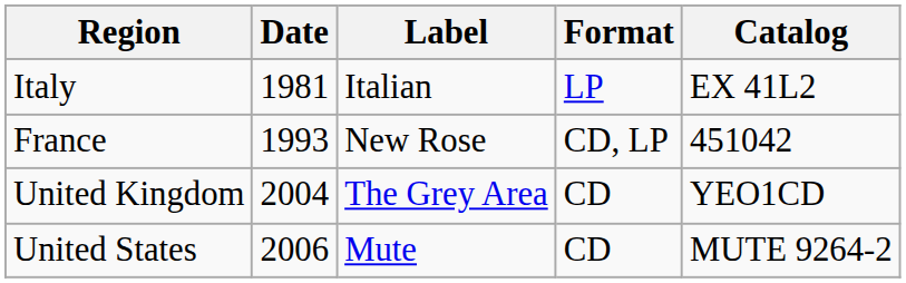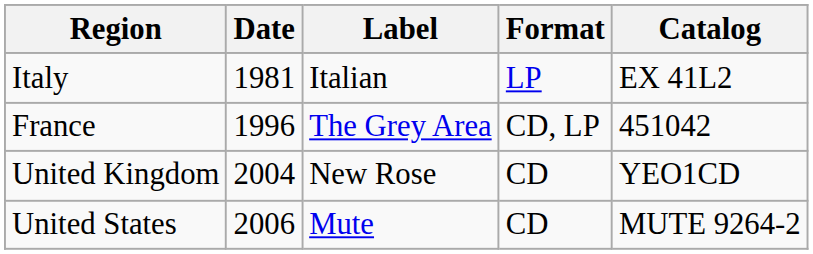 <table class="wikitable">
 <tr>
 <th>Region</th>
 <th>Date</th>
 <th>Label</th>
 <th>Format</th>
 <th>Catalog</th>
 </tr>
 <tr>
 <td>Italy</td>
 <td>1981</td>
 <td>Italian</td>
 <td><a href='#'>LP</a></td>
 <td>EX 41L2</td>
 </tr>
 <tr>
 <td>France</td>
-<td>1993</td>
-<td>New Rose</td>
+<td>1996</td>
+<td><a href='#'>The Grey Area</a></td>
 <td>CD, LP</td>
 <td>451042</td>
 </tr>
 <tr>
 <td>United Kingdom</td>
 <td>2004</td>
-<td><a href='#'>The Grey Area</a></td>
+<td>New Rose</td>
 <td>CD</td>
 <td>YEO1CD</td>
 </tr>
 <tr>
 <td>United States</td>
 <td>2006</td>
 <td><a href='#'>Mute</a></td>
 <td>CD</td>
 <td>MUTE 9264-2</td>
 </tr>
 </table>
